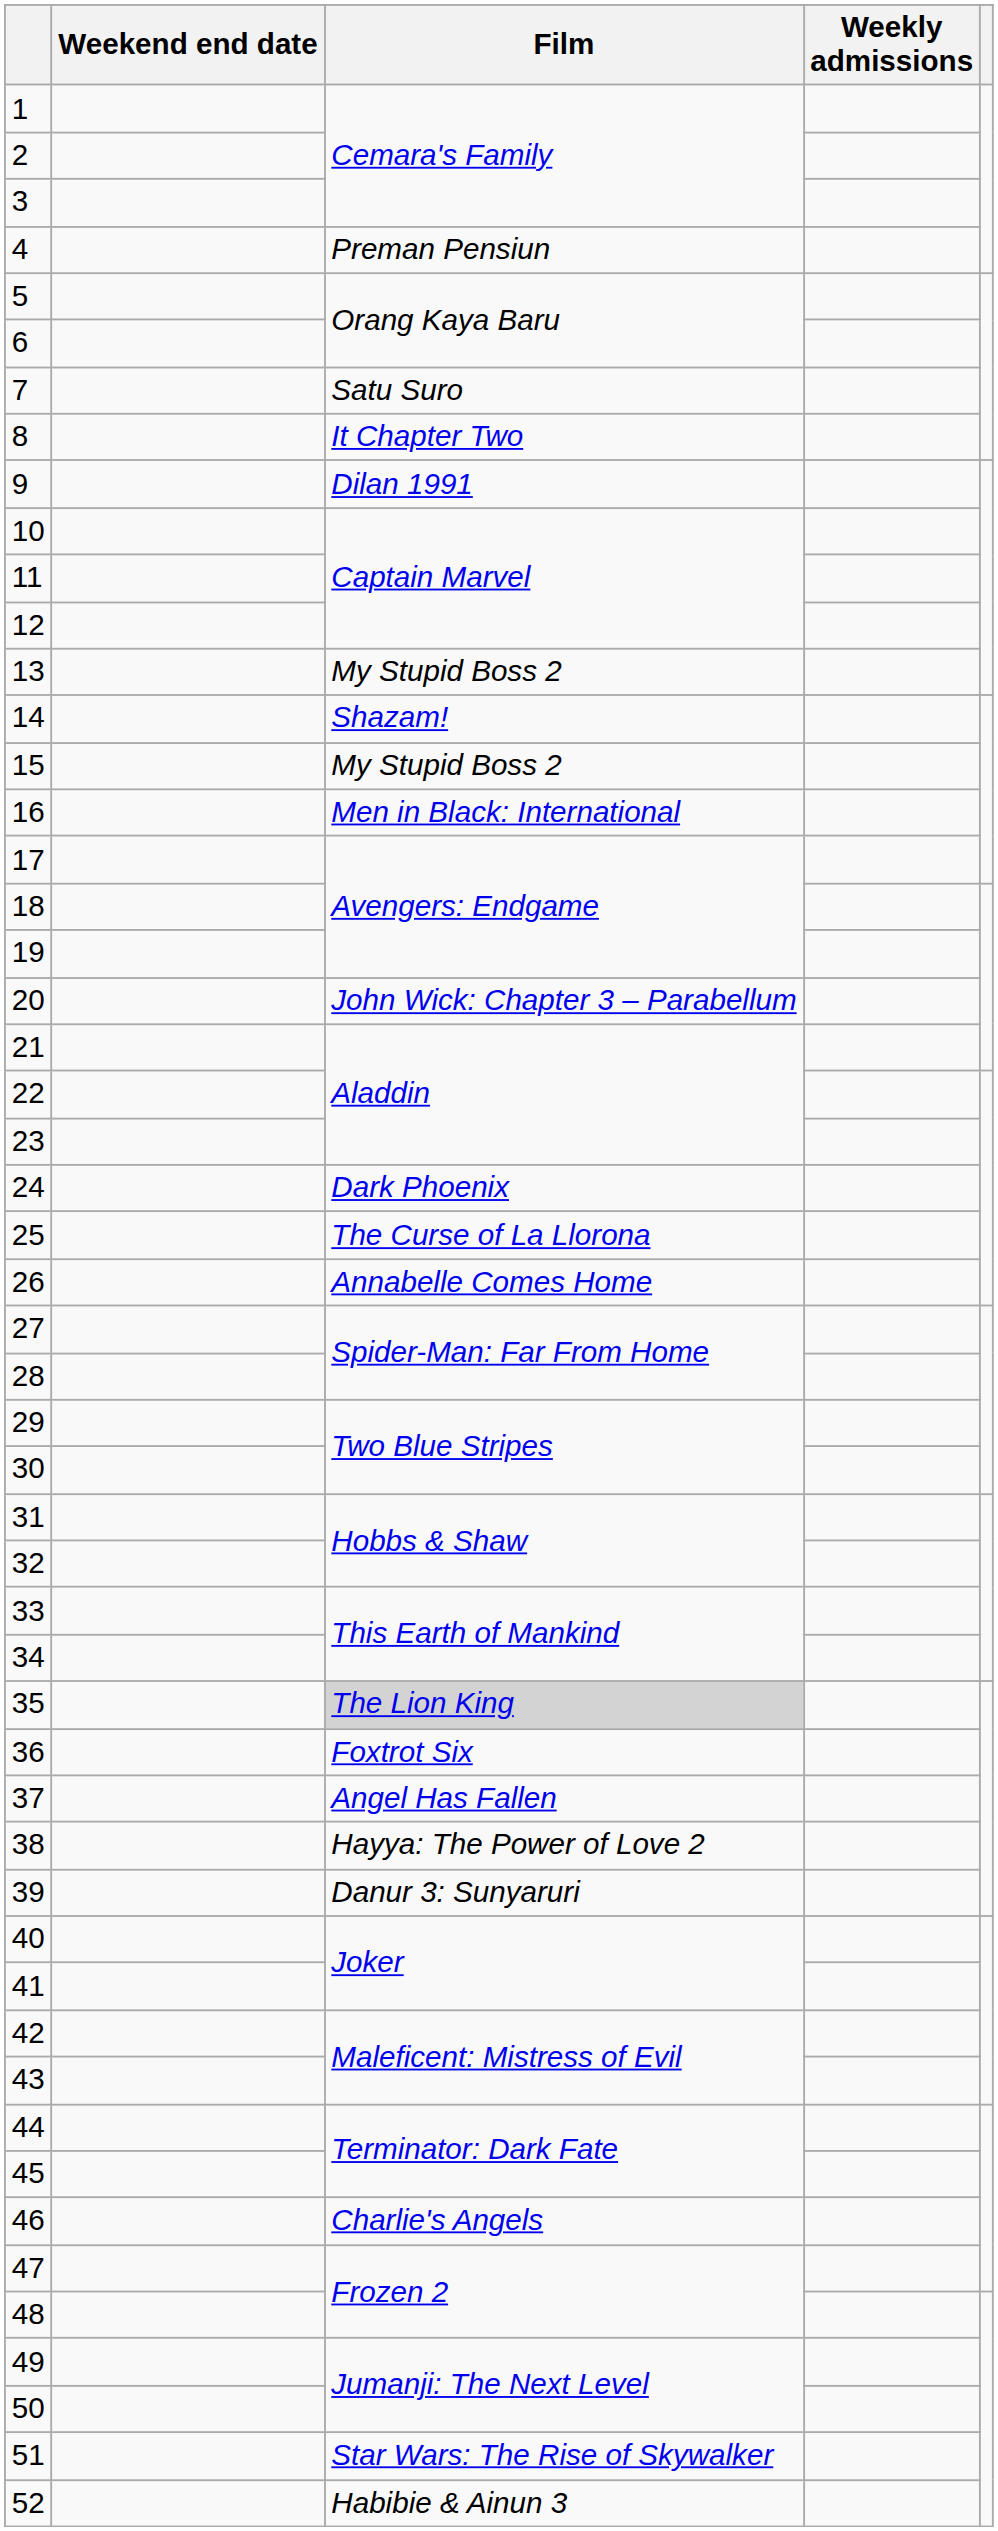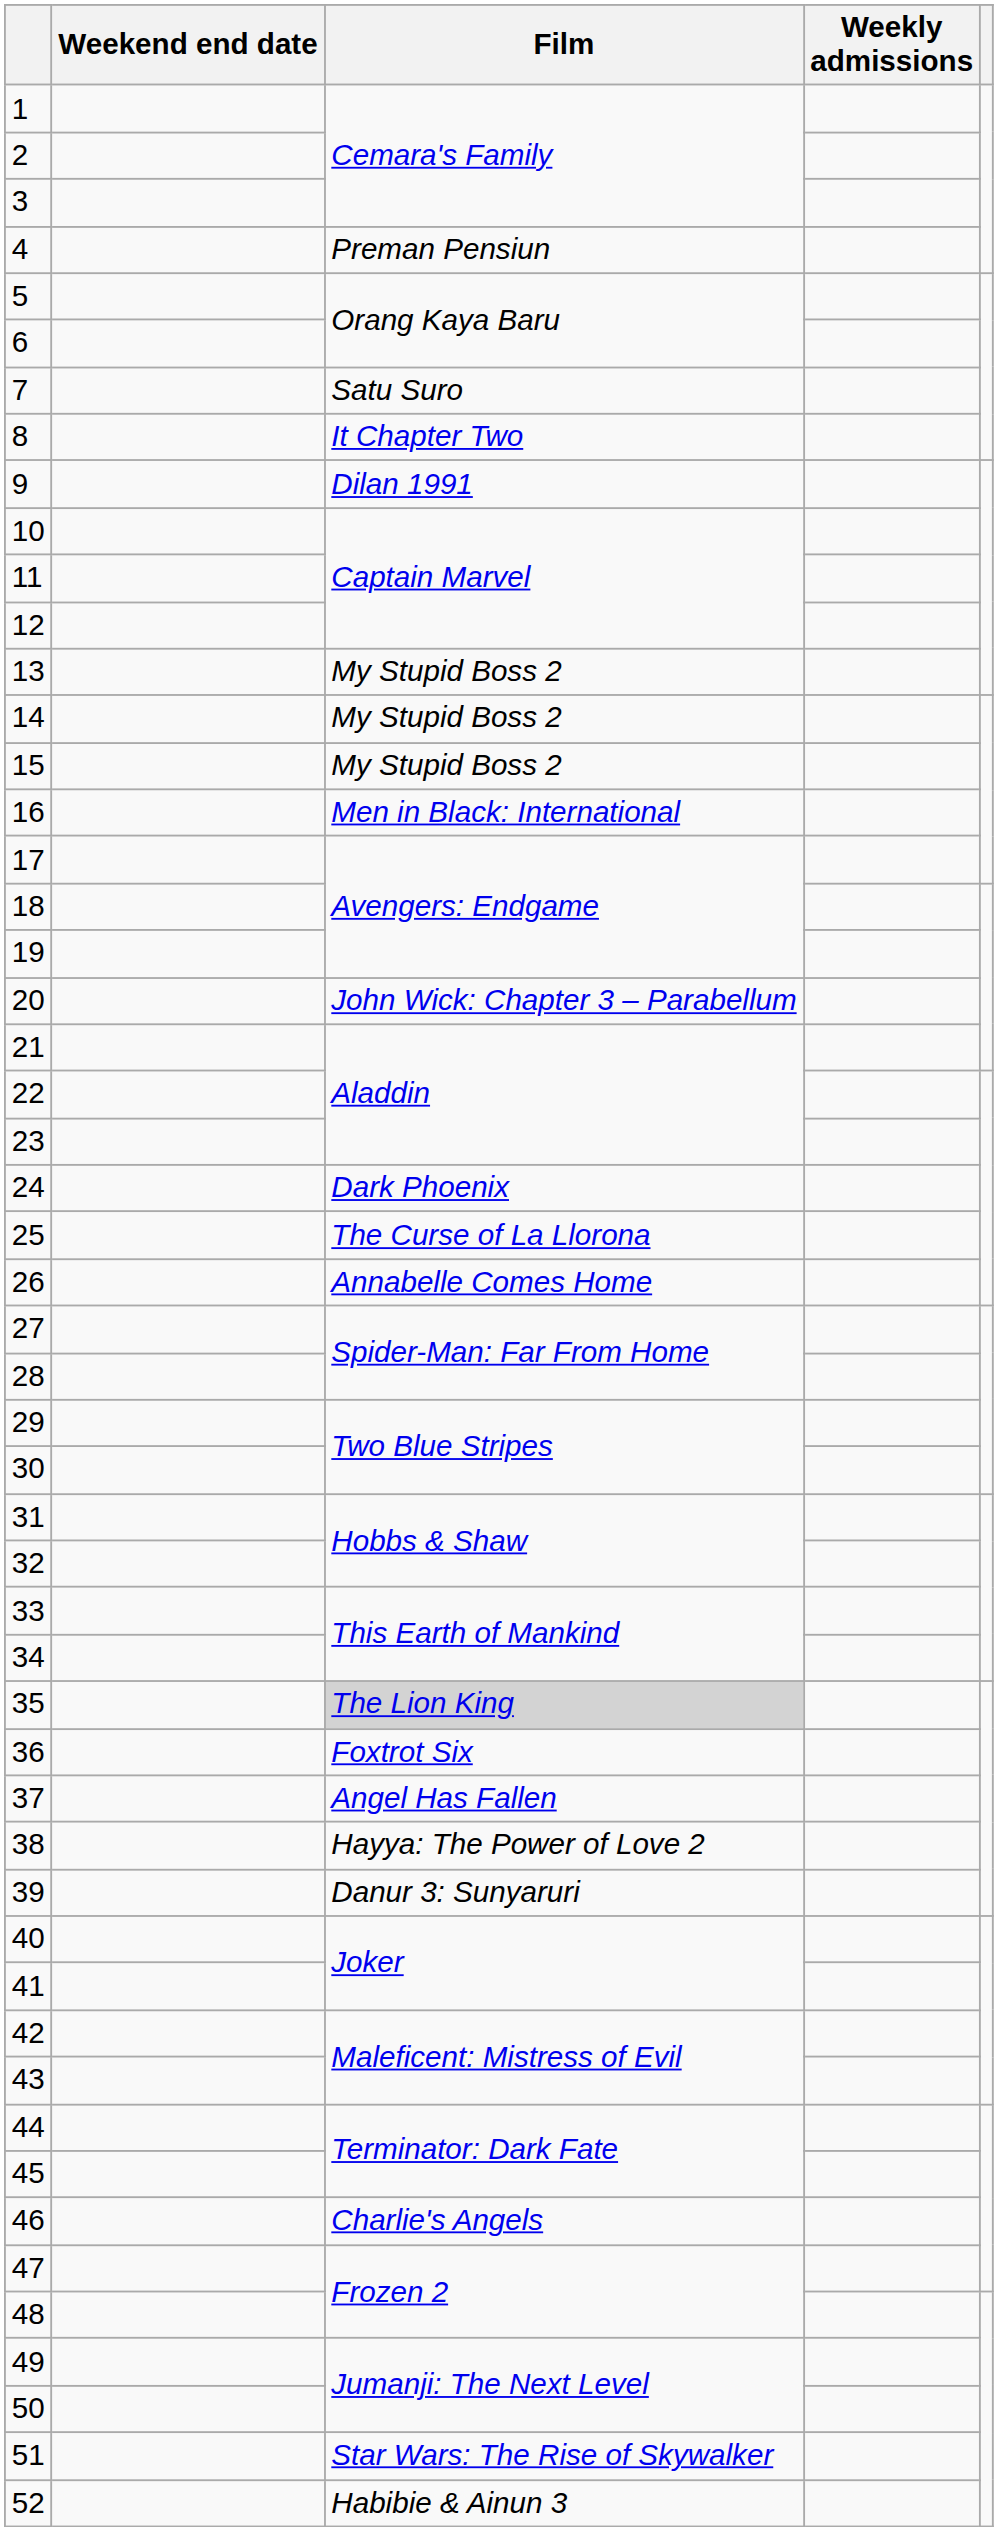 <table class="wikitable sortable">
 <tr>
 <th></th>
 <th>Weekend end date</th>
 <th>Film</th>
 <th>Weekly<br>admissions</th>
 <th class="unsortable"></th>
 </tr>
 <tr>
 <td>1</td>
 <td></td>
 <td rowspan="3"><em><a href='#'>Cemara's Family</a></em></td>
 <td></td>
 <td rowspan="4"></td>
 </tr>
 <tr>
 <td>2</td>
 <td></td>
 <td></td>
 </tr>
 <tr>
 <td>3</td>
 <td></td>
 <td></td>
 </tr>
 <tr>
 <td>4</td>
 <td></td>
 <td><em>Preman Pensiun</em></td>
 <td></td>
 </tr>
 <tr>
 <td>5</td>
 <td></td>
 <td rowspan="2"><em>Orang Kaya Baru</em></td>
 <td></td>
 <td rowspan="4"></td>
 </tr>
 <tr>
 <td>6</td>
 <td></td>
 <td></td>
 </tr>
 <tr>
 <td>7</td>
 <td></td>
 <td><em>Satu Suro</em></td>
 <td></td>
 </tr>
 <tr>
 <td>8</td>
 <td></td>
 <td><em><a href='#'>It Chapter Two</a></em></td>
 <td></td>
 </tr>
 <tr>
 <td>9</td>
 <td></td>
 <td><em><a href='#'>Dilan 1991</a></em></td>
 <td></td>
 <td rowspan="5"></td>
 </tr>
 <tr>
 <td>10</td>
 <td></td>
 <td rowspan="3"><em><a href='#'>Captain Marvel</a></em></td>
 <td></td>
 </tr>
 <tr>
 <td>11</td>
 <td></td>
 <td></td>
 </tr>
 <tr>
 <td>12</td>
 <td></td>
 <td></td>
 </tr>
 <tr>
 <td>13</td>
 <td></td>
 <td><em>My Stupid Boss 2</em></td>
 <td></td>
 </tr>
 <tr>
 <td>14</td>
 <td></td>
-<td><em><a href='#'>Shazam!</a></em></td>
+<td><em>My Stupid Boss 2</em></td>
 <td></td>
 <td rowspan="4"></td>
 </tr>
 <tr>
 <td>15</td>
 <td></td>
 <td><em>My Stupid Boss 2</em></td>
 <td></td>
 </tr>
 <tr>
 <td>16</td>
 <td></td>
 <td><em><a href='#'>Men in Black: International</a></em></td>
 <td></td>
 </tr>
 <tr>
 <td>17</td>
 <td></td>
 <td rowspan="3"><em><a href='#'>Avengers: Endgame</a></em></td>
 <td></td>
 </tr>
 <tr>
 <td>18</td>
 <td></td>
 <td></td>
 <td rowspan="4"></td>
 </tr>
 <tr>
 <td>19</td>
 <td></td>
 <td></td>
 </tr>
 <tr>
 <td>20</td>
 <td></td>
 <td><em><a href='#'>John Wick: Chapter 3 – Parabellum</a></em></td>
 <td></td>
 </tr>
 <tr>
 <td>21</td>
 <td></td>
 <td rowspan="3"><em><a href='#'>Aladdin</a></em></td>
 <td></td>
 </tr>
 <tr>
 <td>22</td>
 <td></td>
 <td></td>
 <td rowspan="5"></td>
 </tr>
 <tr>
 <td>23</td>
 <td></td>
 <td></td>
 </tr>
 <tr>
 <td>24</td>
 <td></td>
 <td><em><a href='#'>Dark Phoenix</a></em></td>
 <td></td>
 </tr>
 <tr>
 <td>25</td>
 <td></td>
 <td><em><a href='#'>The Curse of La Llorona</a></em></td>
 <td></td>
 </tr>
 <tr>
 <td>26</td>
 <td></td>
 <td><em><a href='#'>Annabelle Comes Home</a></em></td>
 <td></td>
 </tr>
 <tr>
 <td>27</td>
 <td></td>
 <td rowspan="2"><em><a href='#'>Spider-Man: Far From Home</a></em></td>
 <td></td>
 <td rowspan="4"></td>
 </tr>
 <tr>
 <td>28</td>
 <td></td>
 <td></td>
 </tr>
 <tr>
 <td>29</td>
 <td></td>
 <td rowspan="2"><em><a href='#'>Two Blue Stripes</a></em></td>
 <td></td>
 </tr>
 <tr>
 <td>30</td>
 <td></td>
 <td></td>
 </tr>
 <tr>
 <td>31</td>
 <td></td>
 <td rowspan="2"><em><a href='#'>Hobbs & Shaw</a></em></td>
 <td></td>
 <td rowspan="4"></td>
 </tr>
 <tr>
 <td>32</td>
 <td></td>
 <td></td>
 </tr>
 <tr>
 <td>33</td>
 <td></td>
 <td rowspan="2"><em><a href='#'>This Earth of Mankind</a></em></td>
 <td></td>
 </tr>
 <tr>
 <td>34</td>
 <td></td>
 <td></td>
 </tr>
 <tr>
 <td>35</td>
 <td></td>
 <td style="background: lightgrey;"><em><a href='#'>The Lion King</a></em></td>
 <td></td>
 <td rowspan="5"></td>
 </tr>
 <tr>
 <td>36</td>
 <td></td>
 <td><em><a href='#'>Foxtrot Six</a></em></td>
 <td></td>
 </tr>
 <tr>
 <td>37</td>
 <td></td>
 <td><em><a href='#'>Angel Has Fallen</a></em></td>
 <td></td>
 </tr>
 <tr>
 <td>38</td>
 <td></td>
 <td><em>Hayya: The Power of Love 2</em></td>
 <td></td>
 </tr>
 <tr>
 <td>39</td>
 <td></td>
 <td><em>Danur 3: Sunyaruri</em></td>
 <td></td>
 </tr>
 <tr>
 <td>40</td>
 <td></td>
 <td rowspan="2"><em><a href='#'>Joker</a></em></td>
 <td></td>
 <td rowspan="4"></td>
 </tr>
 <tr>
 <td>41</td>
 <td></td>
 <td></td>
 </tr>
 <tr>
 <td>42</td>
 <td></td>
 <td rowspan="2"><em><a href='#'>Maleficent: Mistress of Evil</a></em></td>
 <td></td>
 </tr>
 <tr>
 <td>43</td>
 <td></td>
 <td></td>
 </tr>
 <tr>
 <td>44</td>
 <td></td>
 <td rowspan="2"><em><a href='#'>Terminator: Dark Fate</a></em></td>
 <td></td>
 <td rowspan="4"></td>
 </tr>
 <tr>
 <td>45</td>
 <td></td>
 <td></td>
 </tr>
 <tr>
 <td>46</td>
 <td></td>
 <td><em><a href='#'>Charlie's Angels</a></em></td>
 <td></td>
 </tr>
 <tr>
 <td>47</td>
 <td></td>
 <td rowspan="2"><em><a href='#'>Frozen 2</a></em></td>
 <td></td>
 </tr>
 <tr>
 <td>48</td>
 <td></td>
 <td></td>
 <td rowspan="5"></td>
 </tr>
 <tr>
 <td>49</td>
 <td></td>
 <td rowspan="2"><em><a href='#'>Jumanji: The Next Level</a></em></td>
 <td></td>
 </tr>
 <tr>
 <td>50</td>
 <td></td>
 <td></td>
 </tr>
 <tr>
 <td>51</td>
 <td></td>
 <td><em><a href='#'>Star Wars: The Rise of Skywalker</a></em></td>
 <td></td>
 </tr>
 <tr>
 <td>52</td>
 <td></td>
 <td><em>Habibie & Ainun 3</em></td>
 <td></td>
 </tr>
 </table>
